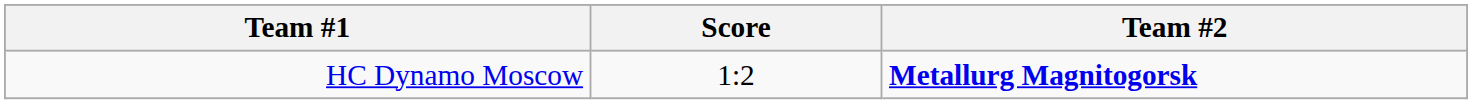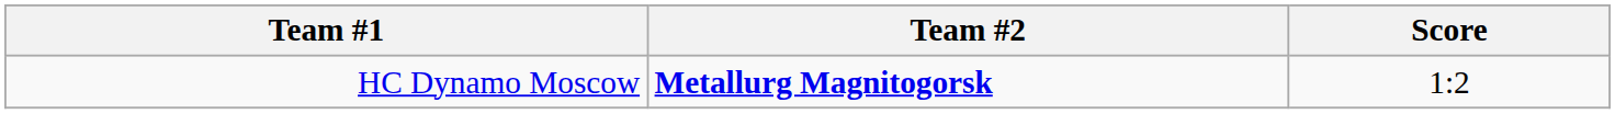 <table class="wikitable" style="text-align: center;">
 <tr>
 <th width=22%>Team #1</th>
+<th width=22%>Team #2</th>
 <th width=11%>Score</th>
-<th width=22%>Team #2</th>
 </tr>
 <tr>
 <td style="text-align: right;"><a href='#'>HC Dynamo Moscow</a> </td>
+<td style="text-align: left;"> <strong><a href='#'>Metallurg Magnitogorsk</a></strong></td>
 <td>1:2</td>
-<td style="text-align: left;"> <strong><a href='#'>Metallurg Magnitogorsk</a></strong></td>
 </tr>
 </table>
